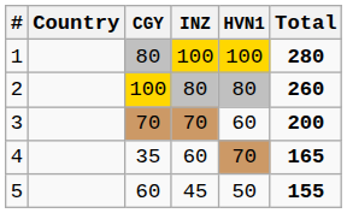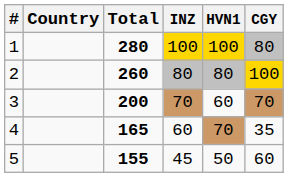 <table class="wikitable" style="text-align:center;">
 <tr>
 <th>#</th>
 <th>Country</th>
-<th><small>CGY</small></th>
+<th>Total</th>
 <th><small>INZ</small></th>
 <th><small>HVN1</small></th>
-<th>Total</th>
+<th><small>CGY</small></th>
 </tr>
 <tr>
 <td>1</td>
 <td align=left></td>
-<td bgcolor=silver>80</td>
+<td><strong>280</strong></td>
 <td bgcolor=gold>100</td>
 <td bgcolor=gold>100</td>
-<td><strong>280</strong></td>
+<td bgcolor=silver>80</td>
 </tr>
 <tr>
 <td>2</td>
 <td align=left></td>
-<td bgcolor=gold>100</td>
+<td><strong>260</strong></td>
 <td bgcolor=silver>80</td>
 <td bgcolor=silver>80</td>
-<td><strong>260</strong></td>
+<td bgcolor=gold>100</td>
 </tr>
 <tr>
 <td>3</td>
 <td align=left></td>
-<td bgcolor=cc9966>70</td>
+<td><strong>200</strong></td>
 <td bgcolor=cc9966>70</td>
 <td>60</td>
-<td><strong>200</strong></td>
+<td bgcolor=cc9966>70</td>
 </tr>
 <tr>
 <td>4</td>
 <td align=left></td>
-<td>35</td>
+<td><strong>165</strong></td>
 <td>60</td>
 <td bgcolor=cc9966>70</td>
-<td><strong>165</strong></td>
+<td>35</td>
 </tr>
 <tr>
 <td>5</td>
 <td align=left></td>
-<td>60</td>
+<td><strong>155</strong></td>
 <td>45</td>
 <td>50</td>
-<td><strong>155</strong></td>
+<td>60</td>
 </tr>
 </table>
